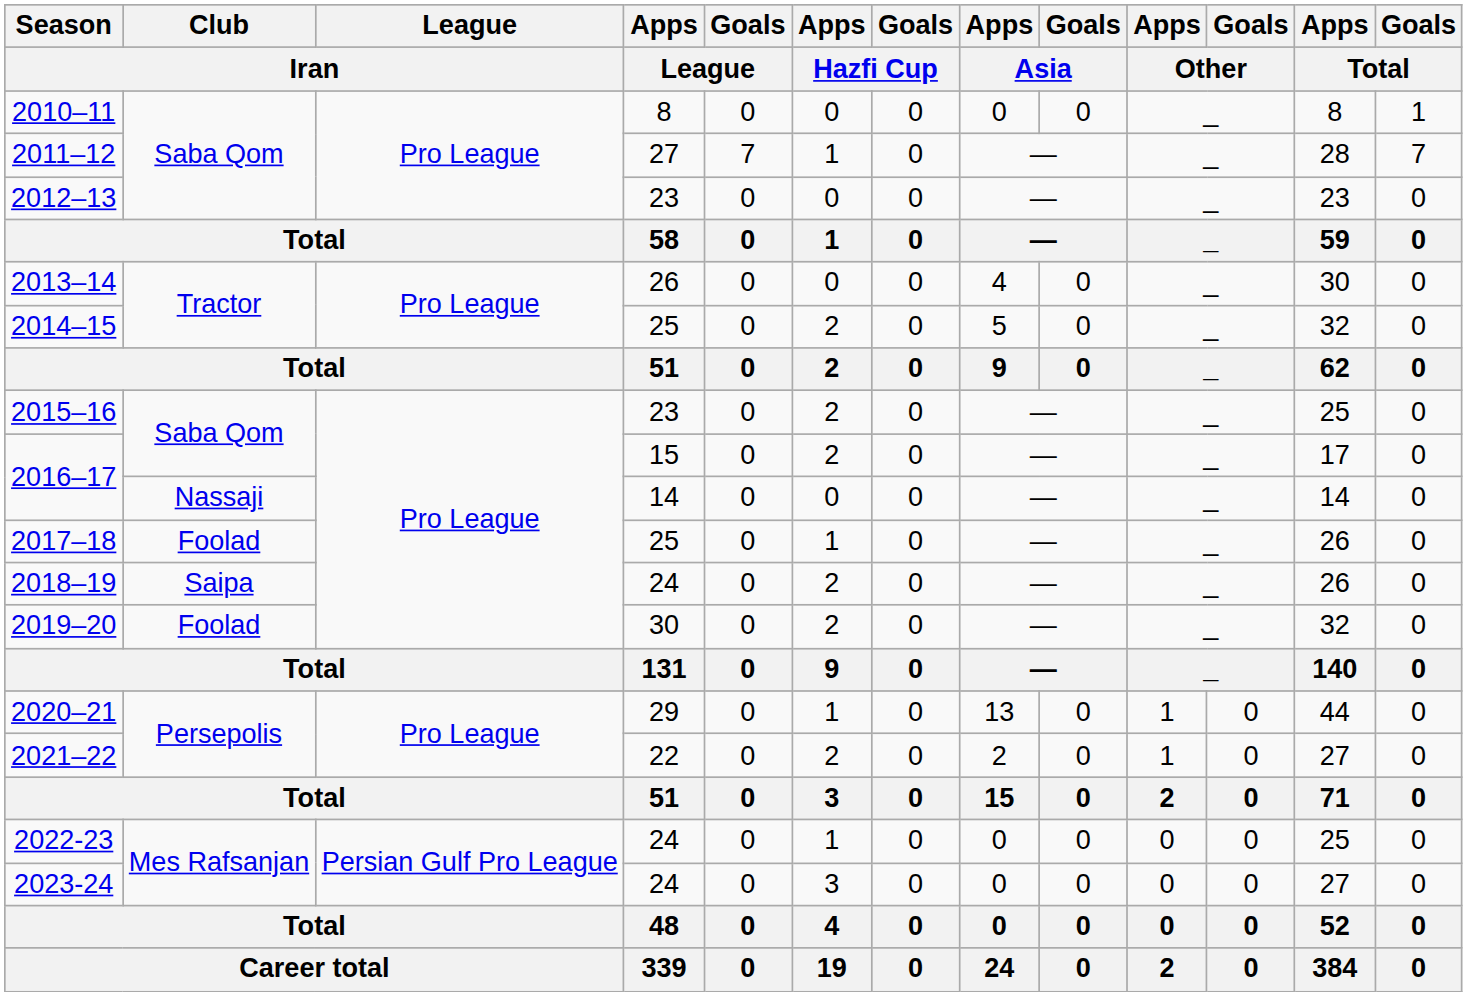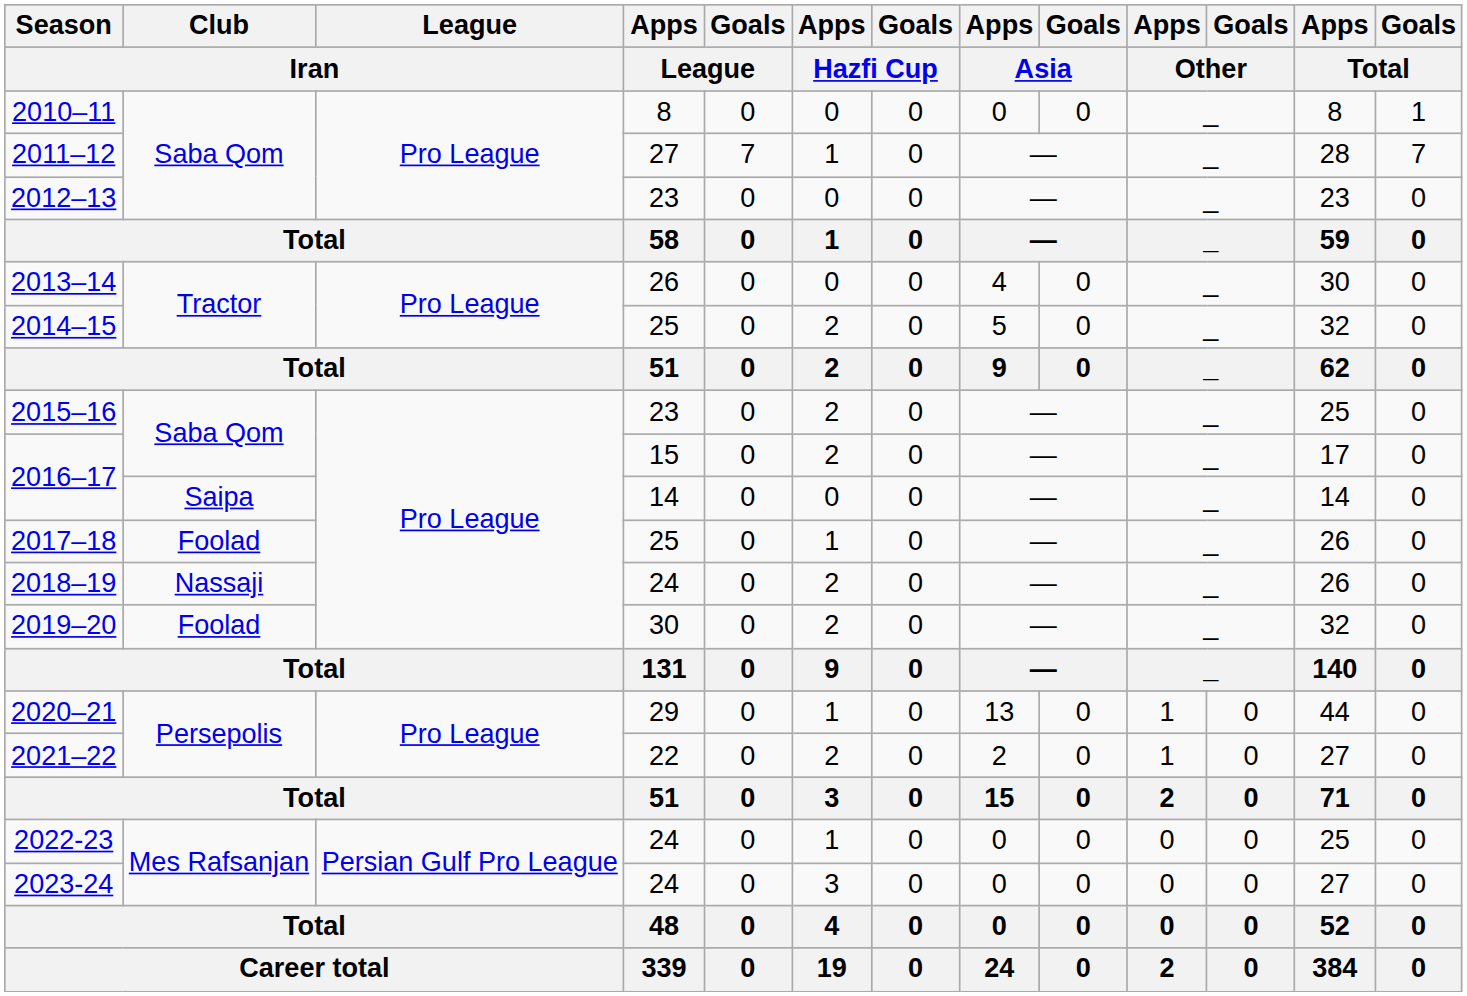 <table class="wikitable" style="text-align:center">
 <tr>
 <th>Season</th>
 <th>Club</th>
 <th>League</th>
 <th>Apps</th>
 <th>Goals</th>
 <th>Apps</th>
 <th>Goals</th>
 <th>Apps</th>
 <th>Goals</th>
 <th>Apps</th>
 <th>Goals</th>
 <th>Apps</th>
 <th>Goals</th>
 </tr>
 <tr>
 <th colspan="3">Iran</th>
 <th colspan="2">League</th>
 <th colspan="2"><a href='#'>Hazfi Cup</a></th>
 <th colspan="2"><a href='#'>Asia</a></th>
 <th colspan="2">Other</th>
 <th colspan="2">Total</th>
 </tr>
 <tr>
 <td><a href='#'>2010–11</a></td>
 <td rowspan="3"><a href='#'>Saba Qom</a></td>
 <td rowspan="3"><a href='#'>Pro League</a></td>
 <td>8</td>
 <td>0</td>
 <td>0</td>
 <td>0</td>
 <td>0</td>
 <td>0</td>
 <td colspan="2">_</td>
 <td>8</td>
 <td>1</td>
 </tr>
 <tr>
 <td><a href='#'>2011–12</a></td>
 <td>27</td>
 <td>7</td>
 <td>1</td>
 <td>0</td>
 <td colspan="2">—</td>
 <td colspan="2">_</td>
 <td>28</td>
 <td>7</td>
 </tr>
 <tr>
 <td><a href='#'>2012–13</a></td>
 <td>23</td>
 <td>0</td>
 <td>0</td>
 <td>0</td>
 <td colspan="2">—</td>
 <td colspan="2">_</td>
 <td>23</td>
 <td>0</td>
 </tr>
 <tr>
 <th colspan="3">Total</th>
 <th>58</th>
 <th>0</th>
 <th>1</th>
 <th>0</th>
 <th colspan="2">—</th>
 <th colspan="2">_</th>
 <th>59</th>
 <th>0</th>
 </tr>
 <tr>
 <td><a href='#'>2013–14</a></td>
 <td rowspan="2"><a href='#'>Tractor</a></td>
 <td rowspan="2"><a href='#'>Pro League</a></td>
 <td>26</td>
 <td>0</td>
 <td>0</td>
 <td>0</td>
 <td>4</td>
 <td>0</td>
 <td colspan="2">_</td>
 <td>30</td>
 <td>0</td>
 </tr>
 <tr>
 <td><a href='#'>2014–15</a></td>
 <td>25</td>
 <td>0</td>
 <td>2</td>
 <td>0</td>
 <td>5</td>
 <td>0</td>
 <td colspan="2">_</td>
 <td>32</td>
 <td>0</td>
 </tr>
 <tr>
 <th colspan="3">Total</th>
 <th>51</th>
 <th>0</th>
 <th>2</th>
 <th>0</th>
 <th>9</th>
 <th>0</th>
 <th colspan="2">_</th>
 <th>62</th>
 <th>0</th>
 </tr>
 <tr>
 <td><a href='#'>2015–16</a></td>
 <td rowspan="2"><a href='#'>Saba Qom</a></td>
 <td rowspan="6"><a href='#'>Pro League</a></td>
 <td>23</td>
 <td>0</td>
 <td>2</td>
 <td>0</td>
 <td colspan="2">—</td>
 <td colspan="2">_</td>
 <td>25</td>
 <td>0</td>
 </tr>
 <tr>
 <td rowspan="2"><a href='#'>2016–17</a></td>
 <td>15</td>
 <td>0</td>
 <td>2</td>
 <td>0</td>
 <td colspan="2">—</td>
 <td colspan="2">_</td>
 <td>17</td>
 <td>0</td>
 </tr>
 <tr>
-<td rowspan="1"><a href='#'>Nassaji</a></td>
+<td><a href='#'>Saipa</a></td>
 <td>14</td>
 <td>0</td>
 <td>0</td>
 <td>0</td>
 <td colspan="2">—</td>
 <td colspan="2">_</td>
 <td>14</td>
 <td>0</td>
 </tr>
 <tr>
 <td><a href='#'>2017–18</a></td>
 <td rowspan="1"><a href='#'>Foolad</a></td>
 <td>25</td>
 <td>0</td>
 <td>1</td>
 <td>0</td>
 <td colspan="2">—</td>
 <td colspan="2">_</td>
 <td>26</td>
 <td>0</td>
 </tr>
 <tr>
 <td><a href='#'>2018–19</a></td>
-<td><a href='#'>Saipa</a></td>
+<td rowspan="1"><a href='#'>Nassaji</a></td>
 <td>24</td>
 <td>0</td>
 <td>2</td>
 <td>0</td>
 <td colspan="2">—</td>
 <td colspan="2">_</td>
 <td>26</td>
 <td>0</td>
 </tr>
 <tr>
 <td><a href='#'>2019–20</a></td>
 <td rowspan="1"><a href='#'>Foolad</a></td>
 <td>30</td>
 <td>0</td>
 <td>2</td>
 <td>0</td>
 <td colspan="2">—</td>
 <td colspan="2">_</td>
 <td>32</td>
 <td>0</td>
 </tr>
 <tr>
 <th colspan="3">Total</th>
 <th>131</th>
 <th>0</th>
 <th>9</th>
 <th>0</th>
 <th colspan="2">—</th>
 <th colspan="2">_</th>
 <th>140</th>
 <th>0</th>
 </tr>
 <tr>
 <td><a href='#'>2020–21</a></td>
 <td rowspan="2"><a href='#'>Persepolis</a></td>
 <td rowspan="2"><a href='#'>Pro League</a></td>
 <td>29</td>
 <td>0</td>
 <td>1</td>
 <td>0</td>
 <td>13</td>
 <td>0</td>
 <td>1</td>
 <td>0</td>
 <td>44</td>
 <td>0</td>
 </tr>
 <tr>
 <td><a href='#'>2021–22</a></td>
 <td>22</td>
 <td>0</td>
 <td>2</td>
 <td>0</td>
 <td>2</td>
 <td>0</td>
 <td>1</td>
 <td>0</td>
 <td>27</td>
 <td>0</td>
 </tr>
 <tr>
 <th colspan="3">Total</th>
 <th>51</th>
 <th>0</th>
 <th>3</th>
 <th>0</th>
 <th>15</th>
 <th>0</th>
 <th>2</th>
 <th>0</th>
 <th>71</th>
 <th>0</th>
 </tr>
 <tr>
 <td><a href='#'>2022-23</a></td>
 <td rowspan="2"><a href='#'>Mes Rafsanjan</a></td>
 <td rowspan="2"><a href='#'>Persian Gulf Pro League</a></td>
 <td>24</td>
 <td>0</td>
 <td>1</td>
 <td>0</td>
 <td>0</td>
 <td>0</td>
 <td>0</td>
 <td>0</td>
 <td>25</td>
 <td>0</td>
 </tr>
 <tr>
 <td><a href='#'>2023-24</a></td>
 <td>24</td>
 <td>0</td>
 <td>3</td>
 <td>0</td>
 <td>0</td>
 <td>0</td>
 <td>0</td>
 <td>0</td>
 <td>27</td>
 <td>0</td>
 </tr>
 <tr>
 <th colspan=3>Total</th>
 <th>48</th>
 <th>0</th>
 <th>4</th>
 <th>0</th>
 <th>0</th>
 <th>0</th>
 <th>0</th>
 <th>0</th>
 <th>52</th>
 <th>0</th>
 </tr>
 <tr>
 <th colspan="3">Career total</th>
 <th>339</th>
 <th>0</th>
 <th>19</th>
 <th>0</th>
 <th>24</th>
 <th>0</th>
 <th>2</th>
 <th>0</th>
 <th>384</th>
 <th>0</th>
 </tr>
 </table>
